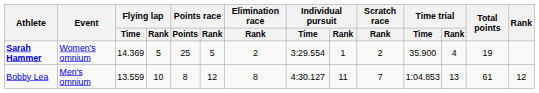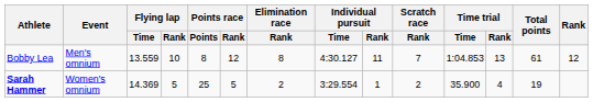 <table class=wikitable style=font-size:90%;text-align:center>
 <tr>
 <th rowspan=2>Athlete</th>
 <th rowspan=2>Event</th>
 <th colspan=2>Flying lap</th>
 <th colspan=2>Points race</th>
 <th>Elimination race</th>
 <th colspan=2>Individual pursuit</th>
 <th>Scratch race</th>
 <th colspan=2>Time trial</th>
 <th rowspan=2>Total points</th>
 <th rowspan=2>Rank</th>
 </tr>
 <tr style=font-size:95%>
 <th>Time</th>
 <th>Rank</th>
 <th>Points</th>
 <th>Rank</th>
 <th>Rank</th>
 <th>Time</th>
 <th>Rank</th>
 <th>Rank</th>
 <th>Time</th>
 <th>Rank</th>
 </tr>
 <tr>
+<td align=left><a href='#'>Bobby Lea</a></td>
+<td align=left><a href='#'>Men's omnium</a></td>
+<td>13.559</td>
+<td>10</td>
+<td>8</td>
+<td>12</td>
+<td>8</td>
+<td>4:30.127</td>
+<td>11</td>
+<td>7</td>
+<td>1:04.853</td>
+<td>13</td>
+<td>61</td>
+<td>12</td>
+</tr>
+<tr>
 <td align=left><strong><a href='#'>Sarah Hammer</a></strong></td>
 <td align=left><a href='#'>Women's omnium</a></td>
 <td>14.369</td>
 <td>5</td>
 <td>25</td>
 <td>5</td>
 <td>2</td>
 <td>3:29.554</td>
 <td>1</td>
 <td>2</td>
 <td>35.900</td>
 <td>4</td>
 <td>19</td>
 <td></td>
 </tr>
-<tr>
-<td align=left><a href='#'>Bobby Lea</a></td>
-<td align=left><a href='#'>Men's omnium</a></td>
-<td>13.559</td>
-<td>10</td>
-<td>8</td>
-<td>12</td>
-<td>8</td>
-<td>4:30.127</td>
-<td>11</td>
-<td>7</td>
-<td>1:04.853</td>
-<td>13</td>
-<td>61</td>
-<td>12</td>
-</tr>
 </table>
